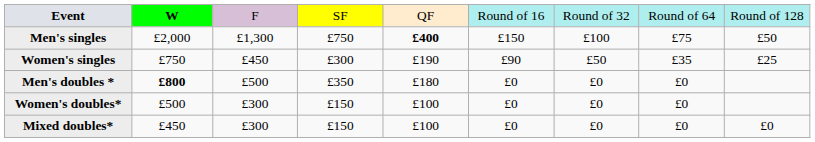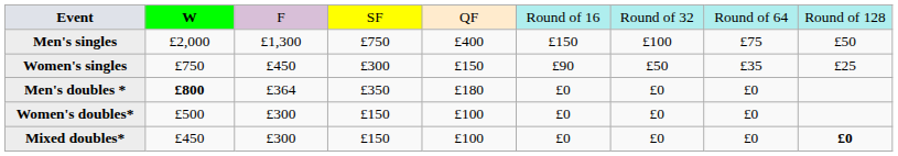 <table class=wikitable style=font-size:90%;text-align:center>
 <tr>
 <td style="width:130px; background:#dfe2e9;"><strong>Event</strong></td>
 <td style="width:80px; background:lime;"><strong>W</strong></td>
 <td style="width:85px; background:thistle;">F</td>
 <td style="width:85px; background:#ff0;">SF</td>
 <td style="width:85px; background:#ffebcd;">QF</td>
 <td style="width:85px; background:#afeeee;">Round of 16</td>
 <td style="width:85px; background:#afeeee;">Round of 32</td>
 <td style="width:85px; background:#afeeee;">Round of 64</td>
 <td style="width:85px; background:#afeeee;">Round of 128</td>
 </tr>
 <tr>
 <td style="background:#ededed;"><strong>Men's singles</strong></td>
 <td>£2,000</td>
 <td>£1,300</td>
 <td>£750</td>
-<td><strong>£400</strong></td>
+<td>£400</td>
 <td>£150</td>
 <td>£100</td>
 <td>£75</td>
 <td>£50</td>
 </tr>
 <tr>
 <td style="background:#ededed;"><strong>Women's singles</strong></td>
 <td>£750</td>
 <td>£450</td>
 <td>£300</td>
-<td>£190</td>
+<td>£150</td>
 <td>£90</td>
 <td>£50</td>
 <td>£35</td>
 <td>£25</td>
 </tr>
 <tr>
 <td style="background:#ededed;"><strong>Men's doubles *</strong></td>
 <td><strong>£800</strong></td>
-<td>£500</td>
+<td>£364</td>
 <td>£350</td>
 <td>£180</td>
 <td>£0</td>
 <td>£0</td>
 <td>£0</td>
 <td></td>
 </tr>
 <tr>
 <td style="background:#ededed;"><strong>Women's doubles*</strong></td>
 <td>£500</td>
 <td>£300</td>
 <td>£150</td>
 <td>£100</td>
 <td>£0</td>
 <td>£0</td>
 <td>£0</td>
 <td></td>
 </tr>
 <tr>
 <td style="background:#ededed;"><strong>Mixed doubles*</strong></td>
 <td>£450</td>
 <td>£300</td>
 <td>£150</td>
 <td>£100</td>
 <td>£0</td>
 <td>£0</td>
 <td>£0</td>
-<td>£0</td>
+<td><strong>£0</strong></td>
 </tr>
 </table>
